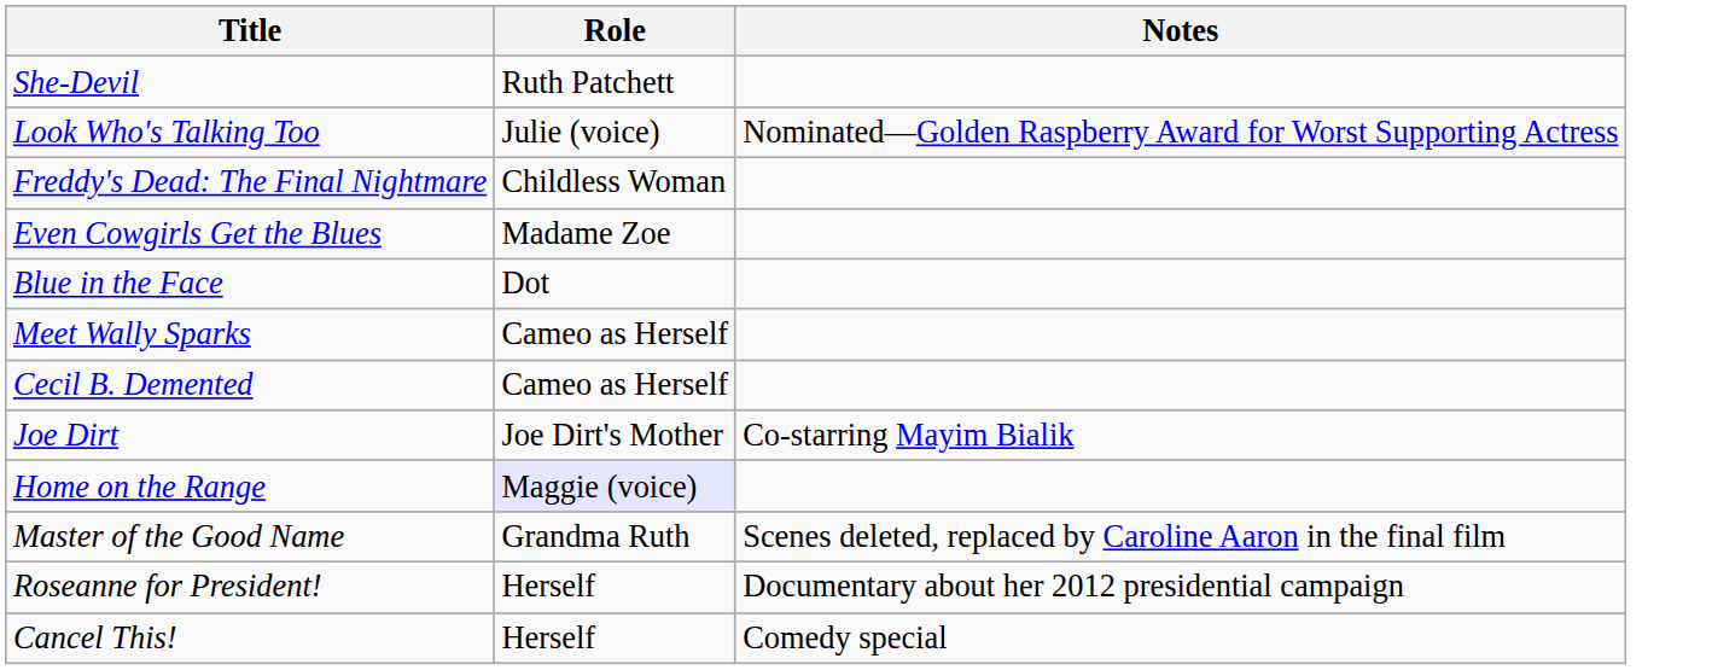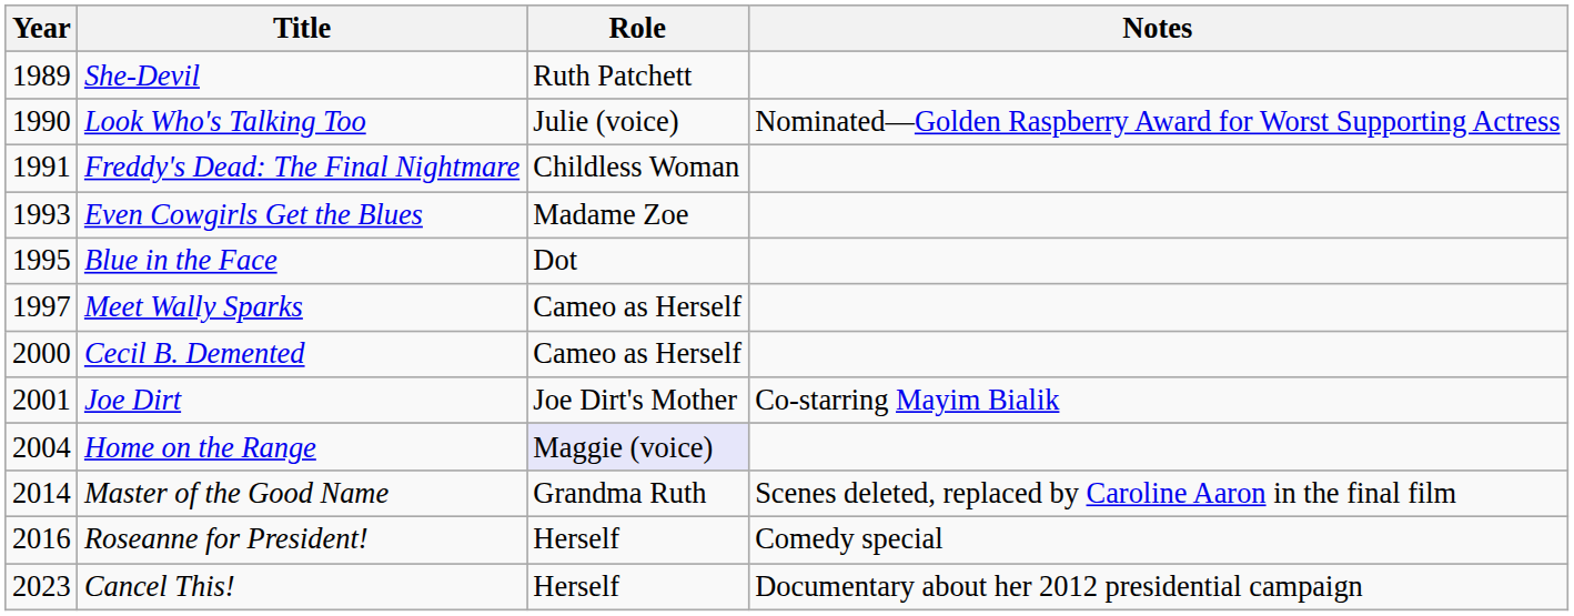 <table class="wikitable sortable">
 <tr>
+<th scope="col">Year</th>
 <th scope="col">Title</th>
 <th scope="col">Role</th>
 <th scope="col" class="unsortable">Notes</th>
 </tr>
 <tr>
+<td>1989</td>
 <td><em><a href='#'>She-Devil</a></em></td>
 <td>Ruth Patchett</td>
 <td></td>
 </tr>
 <tr>
+<td>1990</td>
 <td><em><a href='#'>Look Who's Talking Too</a></em></td>
 <td>Julie (voice)</td>
 <td>Nominated—<a href='#'>Golden Raspberry Award for Worst Supporting Actress</a></td>
 </tr>
 <tr>
+<td>1991</td>
 <td><em><a href='#'>Freddy's Dead: The Final Nightmare</a></em></td>
 <td>Childless Woman</td>
 <td></td>
 </tr>
 <tr>
+<td>1993</td>
 <td><em><a href='#'>Even Cowgirls Get the Blues</a></em></td>
 <td>Madame Zoe</td>
 <td></td>
 </tr>
 <tr>
+<td>1995</td>
 <td><em><a href='#'>Blue in the Face</a></em></td>
 <td>Dot</td>
 <td></td>
 </tr>
 <tr>
+<td>1997</td>
 <td><em><a href='#'>Meet Wally Sparks</a></em></td>
 <td>Cameo as Herself</td>
 <td></td>
 </tr>
 <tr>
+<td>2000</td>
 <td><em><a href='#'>Cecil B. Demented</a></em></td>
 <td>Cameo as Herself</td>
 <td></td>
 </tr>
 <tr>
+<td>2001</td>
 <td><em><a href='#'>Joe Dirt</a></em></td>
 <td>Joe Dirt's Mother</td>
 <td>Co-starring <a href='#'>Mayim Bialik</a></td>
 </tr>
 <tr>
+<td>2004</td>
 <td><em><a href='#'>Home on the Range</a></em></td>
 <td style="background: lavender;">Maggie (voice)</td>
 <td></td>
 </tr>
 <tr>
+<td>2014</td>
 <td><em>Master of the Good Name</em></td>
 <td>Grandma Ruth</td>
 <td>Scenes deleted, replaced by <a href='#'>Caroline Aaron</a> in the final film</td>
 </tr>
 <tr>
+<td>2016</td>
 <td><em>Roseanne for President!</em></td>
+<td>Herself</td>
+<td>Comedy special</td>
+</tr>
+<tr>
+<td>2023</td>
+<td><em>Cancel This!</em></td>
 <td>Herself</td>
 <td>Documentary about her 2012 presidential campaign</td>
 </tr>
-<tr>
-<td><em>Cancel This!</em></td>
-<td>Herself</td>
-<td>Comedy special</td>
-</tr>
 </table>
